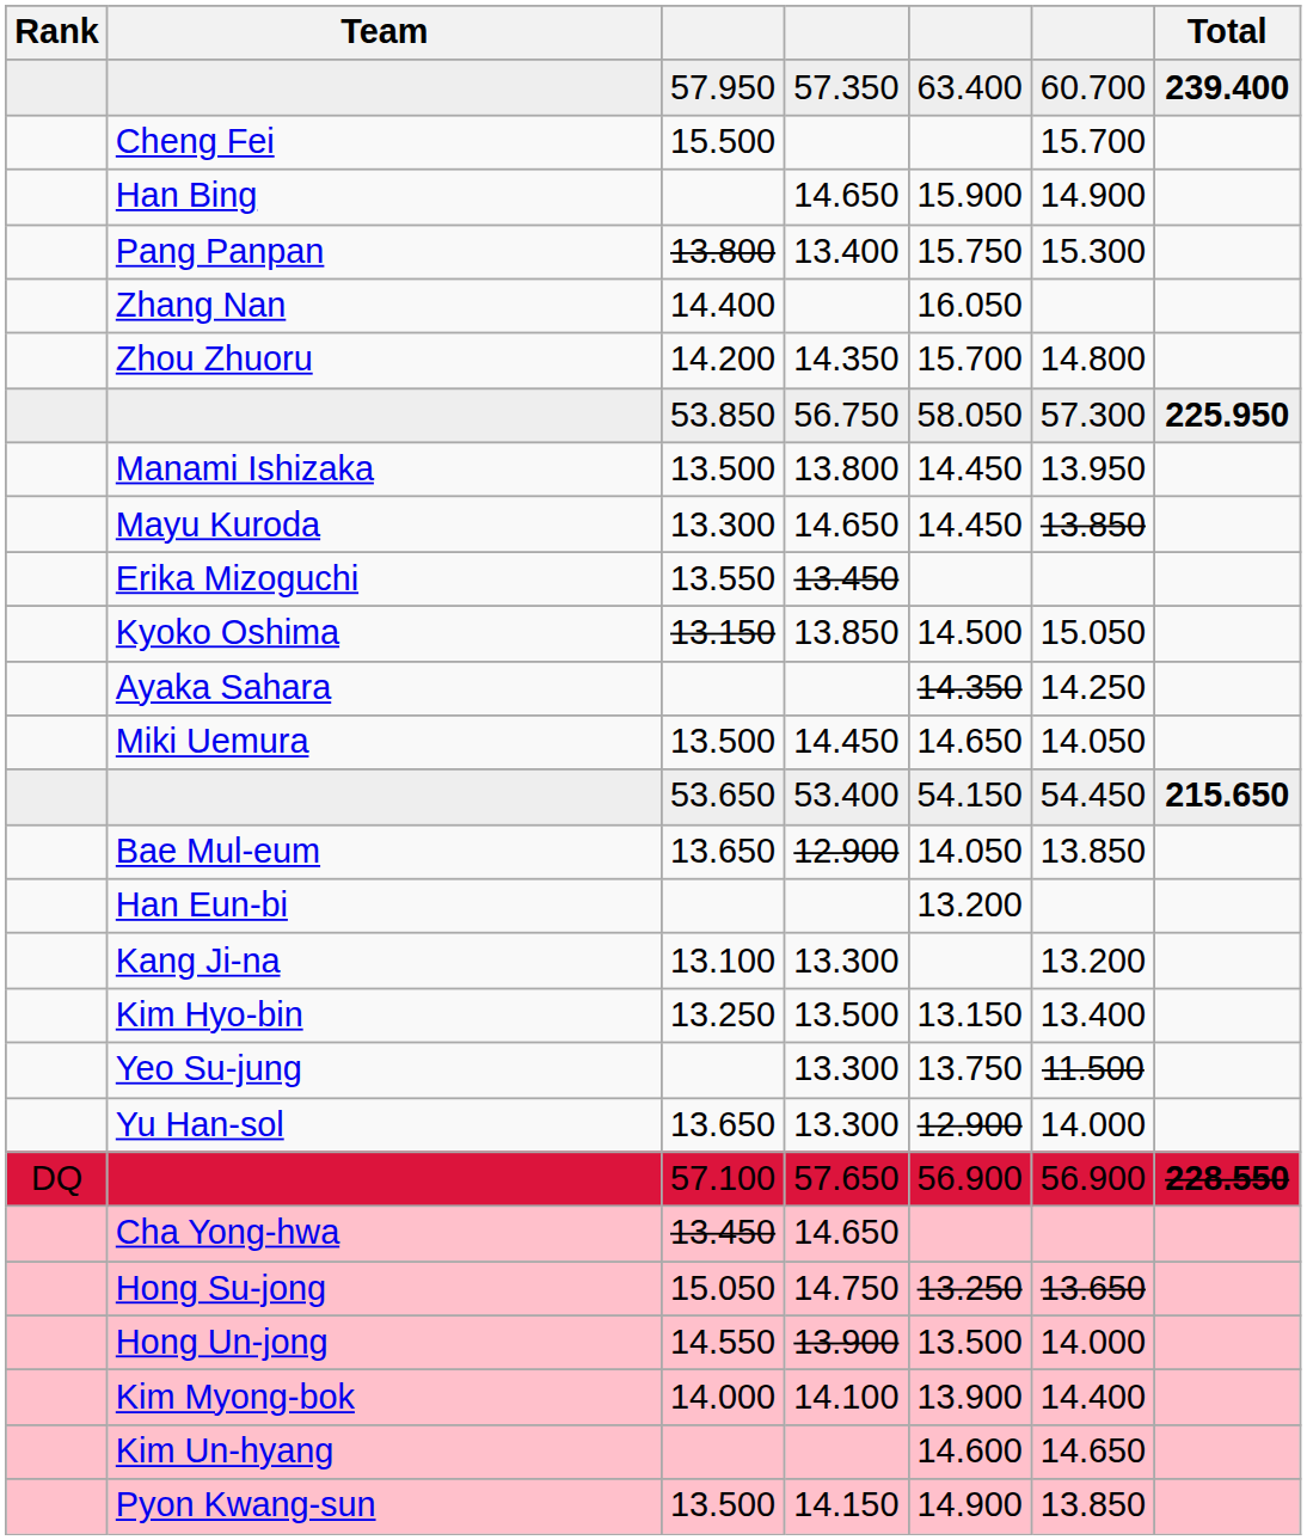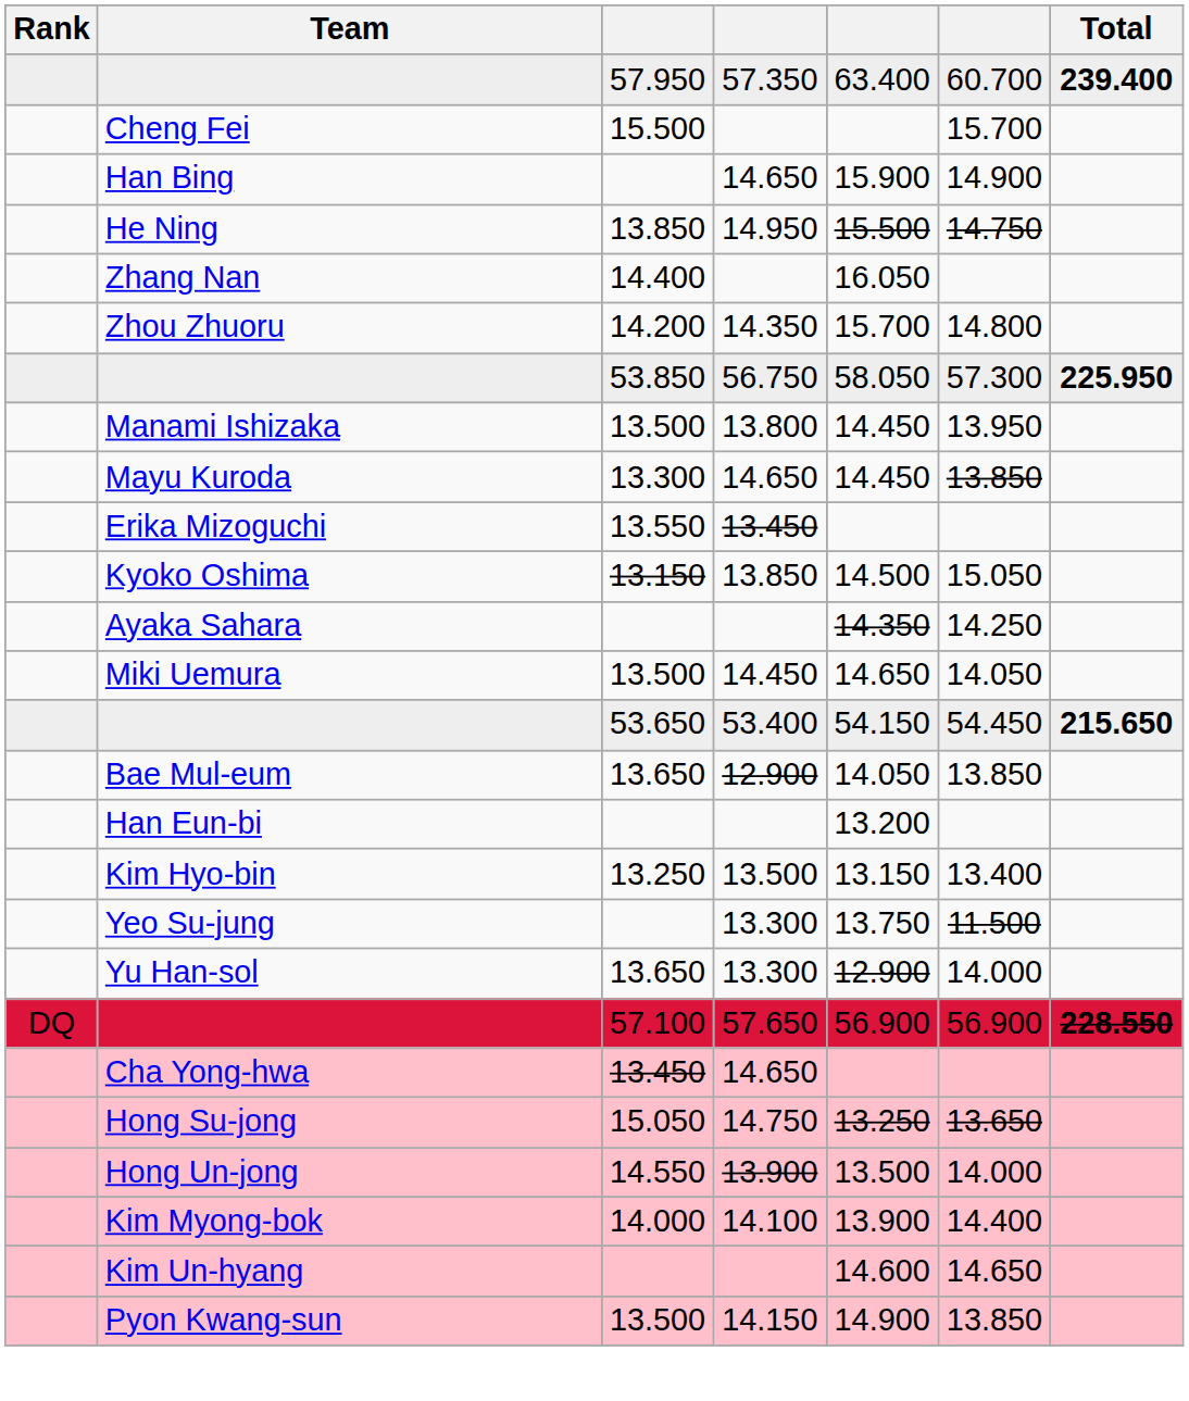 <table class=wikitable style="text-align:center">
 <tr>
 <th width=40>Rank</th>
 <th width=250>Team</th>
 <th width=50></th>
 <th width=50></th>
 <th width=50></th>
 <th width=50></th>
 <th width=60>Total</th>
 </tr>
 <tr bgcolor=eeeeee>
 <td></td>
 <td align=left></td>
 <td>57.950</td>
 <td>57.350</td>
 <td>63.400</td>
 <td>60.700</td>
 <td><strong>239.400</strong></td>
 </tr>
 <tr>
 <td></td>
 <td align=left><a href='#'>Cheng Fei</a></td>
 <td>15.500</td>
 <td></td>
 <td></td>
 <td>15.700</td>
 <td></td>
 </tr>
 <tr>
 <td></td>
 <td align=left><a href='#'>Han Bing</a></td>
 <td></td>
 <td>14.650</td>
 <td>15.900</td>
 <td>14.900</td>
 <td></td>
 </tr>
 <tr>
 <td></td>
-<td align=left><a href='#'>Pang Panpan</a></td>
-<td><s>13.800</s></td>
-<td>13.400</td>
-<td>15.750</td>
-<td>15.300</td>
+<td align=left><a href='#'>He Ning</a></td>
+<td>13.850</td>
+<td>14.950</td>
+<td><s>15.500</s></td>
+<td><s>14.750</s></td>
 <td></td>
 </tr>
 <tr>
 <td></td>
 <td align=left><a href='#'>Zhang Nan</a></td>
 <td>14.400</td>
 <td></td>
 <td>16.050</td>
 <td></td>
 <td></td>
 </tr>
 <tr>
 <td></td>
 <td align=left><a href='#'>Zhou Zhuoru</a></td>
 <td>14.200</td>
 <td>14.350</td>
 <td>15.700</td>
 <td>14.800</td>
 <td></td>
 </tr>
 <tr bgcolor=eeeeee>
 <td></td>
 <td align=left></td>
 <td>53.850</td>
 <td>56.750</td>
 <td>58.050</td>
 <td>57.300</td>
 <td><strong>225.950</strong></td>
 </tr>
 <tr>
 <td></td>
 <td align=left><a href='#'>Manami Ishizaka</a></td>
 <td>13.500</td>
 <td>13.800</td>
 <td>14.450</td>
 <td>13.950</td>
 <td></td>
 </tr>
 <tr>
 <td></td>
 <td align=left><a href='#'>Mayu Kuroda</a></td>
 <td>13.300</td>
 <td>14.650</td>
 <td>14.450</td>
 <td><s>13.850</s></td>
 <td></td>
 </tr>
 <tr>
 <td></td>
 <td align=left><a href='#'>Erika Mizoguchi</a></td>
 <td>13.550</td>
 <td><s>13.450</s></td>
 <td></td>
 <td></td>
 <td></td>
 </tr>
 <tr>
 <td></td>
 <td align=left><a href='#'>Kyoko Oshima</a></td>
 <td><s>13.150</s></td>
 <td>13.850</td>
 <td>14.500</td>
 <td>15.050</td>
 <td></td>
 </tr>
 <tr>
 <td></td>
 <td align=left><a href='#'>Ayaka Sahara</a></td>
 <td></td>
 <td></td>
 <td><s>14.350</s></td>
 <td>14.250</td>
 <td></td>
 </tr>
 <tr>
 <td></td>
 <td align=left><a href='#'>Miki Uemura</a></td>
 <td>13.500</td>
 <td>14.450</td>
 <td>14.650</td>
 <td>14.050</td>
 <td></td>
 </tr>
 <tr bgcolor=eeeeee>
 <td></td>
 <td align=left></td>
 <td>53.650</td>
 <td>53.400</td>
 <td>54.150</td>
 <td>54.450</td>
 <td><strong>215.650</strong></td>
 </tr>
 <tr>
 <td></td>
 <td align=left><a href='#'>Bae Mul-eum</a></td>
 <td>13.650</td>
 <td><s>12.900</s></td>
 <td>14.050</td>
 <td>13.850</td>
 <td></td>
 </tr>
 <tr>
 <td></td>
 <td align=left><a href='#'>Han Eun-bi</a></td>
 <td></td>
 <td></td>
 <td>13.200</td>
 <td></td>
 <td></td>
 </tr>
 <tr>
 <td></td>
-<td align=left><a href='#'>Kang Ji-na</a></td>
-<td>13.100</td>
-<td>13.300</td>
-<td></td>
-<td>13.200</td>
-<td></td>
-</tr>
-<tr>
-<td></td>
 <td align=left><a href='#'>Kim Hyo-bin</a></td>
 <td>13.250</td>
 <td>13.500</td>
 <td>13.150</td>
 <td>13.400</td>
 <td></td>
 </tr>
 <tr>
 <td></td>
 <td align=left><a href='#'>Yeo Su-jung</a></td>
 <td></td>
 <td>13.300</td>
 <td>13.750</td>
 <td><s>11.500</s></td>
 <td></td>
 </tr>
 <tr>
 <td></td>
 <td align=left><a href='#'>Yu Han-sol</a></td>
 <td>13.650</td>
 <td>13.300</td>
 <td><s>12.900</s></td>
 <td>14.000</td>
 <td></td>
 </tr>
 <tr bgcolor=Crimson>
 <td>DQ</td>
 <td align=left></td>
 <td>57.100</td>
 <td>57.650</td>
 <td>56.900</td>
 <td>56.900</td>
 <td><strong><s>228.550</s></strong></td>
 </tr>
 <tr bgcolor=pink>
 <td></td>
 <td align=left><a href='#'>Cha Yong-hwa</a></td>
 <td><s>13.450</s></td>
 <td>14.650</td>
 <td></td>
 <td></td>
 <td></td>
 </tr>
 <tr bgcolor=pink>
 <td></td>
 <td align=left><a href='#'>Hong Su-jong</a></td>
 <td>15.050</td>
 <td>14.750</td>
 <td><s>13.250</s></td>
 <td><s>13.650</s></td>
 <td></td>
 </tr>
 <tr bgcolor=pink>
 <td></td>
 <td align=left><a href='#'>Hong Un-jong</a></td>
 <td>14.550</td>
 <td><s>13.900</s></td>
 <td>13.500</td>
 <td>14.000</td>
 <td></td>
 </tr>
 <tr bgcolor=pink>
 <td></td>
 <td align=left><a href='#'>Kim Myong-bok</a></td>
 <td>14.000</td>
 <td>14.100</td>
 <td>13.900</td>
 <td>14.400</td>
 <td></td>
 </tr>
 <tr bgcolor=pink>
 <td></td>
 <td align=left><a href='#'>Kim Un-hyang</a></td>
 <td></td>
 <td></td>
 <td>14.600</td>
 <td>14.650</td>
 <td></td>
 </tr>
 <tr bgcolor=pink>
 <td></td>
 <td align=left><a href='#'>Pyon Kwang-sun</a></td>
 <td>13.500</td>
 <td>14.150</td>
 <td>14.900</td>
 <td>13.850</td>
 <td></td>
 </tr>
 </table>
